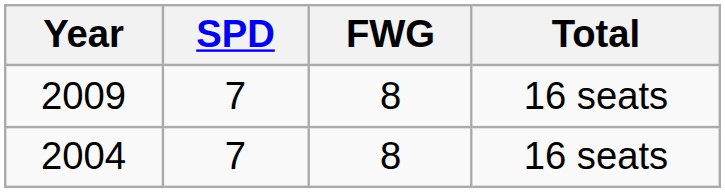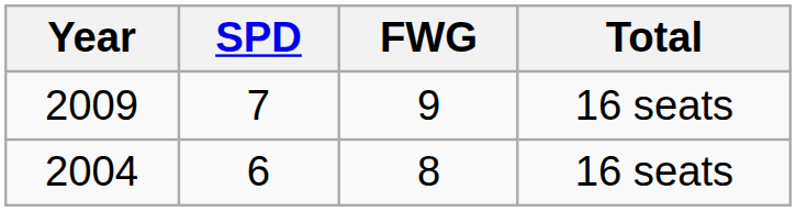 <table class="wikitable" width="300">
 <tr>
 <th>Year</th>
 <th><a href='#'>SPD</a></th>
 <th>FWG</th>
 <th>Total</th>
 </tr>
 <tr align="center">
 <td>2009</td>
 <td>7</td>
-<td>8</td>
+<td>9</td>
 <td>16 seats</td>
 </tr>
 <tr align="center">
 <td>2004</td>
-<td>7</td>
+<td>6</td>
 <td>8</td>
 <td>16 seats</td>
 </tr>
 </table>
